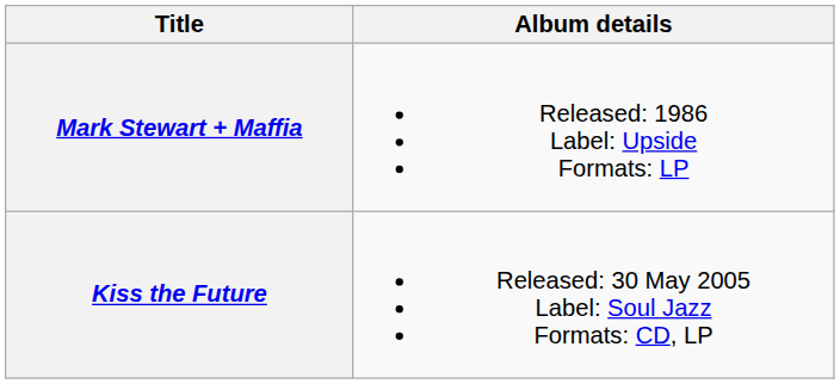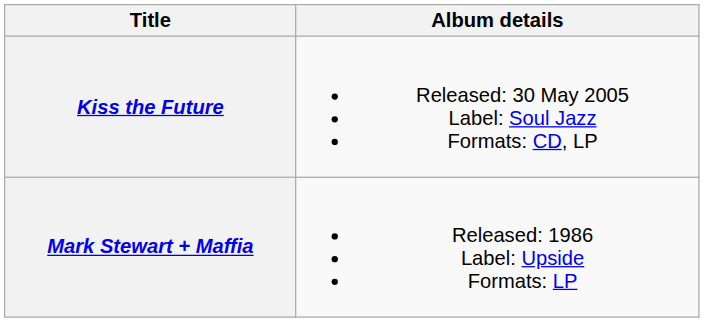 <table class="wikitable plainrowheaders" style="text-align:center;">
 <tr>
 <th scope="col" rowspan="1" style="width:14em;">Title</th>
 <th scope="col" rowspan="1" style="width:19.5em;">Album details</th>
 </tr>
 <tr>
+<th scope="row"><em><a href='#'>Kiss the Future</a></em></th>
+<td><br><ul><li>Released: 30 May 2005</li><li>Label: <a href='#'>Soul Jazz</a></li><li>Formats: <a href='#'>CD</a>, LP</li></ul></td>
+</tr>
+<tr>
 <th scope="row"><em><a href='#'>Mark Stewart + Maffia</a></em></th>
 <td><br><ul><li>Released: 1986</li><li>Label: <a href='#'>Upside</a></li><li>Formats: <a href='#'>LP</a></li></ul></td>
 </tr>
-<tr>
-<th scope="row"><em><a href='#'>Kiss the Future</a></em></th>
-<td><br><ul><li>Released: 30 May 2005</li><li>Label: <a href='#'>Soul Jazz</a></li><li>Formats: <a href='#'>CD</a>, LP</li></ul></td>
-</tr>
 </table>
